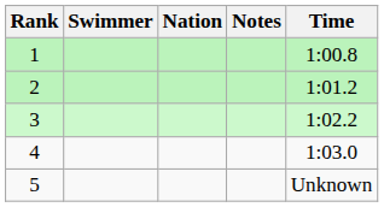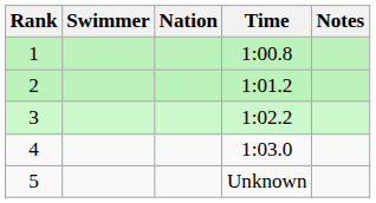 <table class="wikitable sortable" style="text-align:center">
 <tr>
 <th>Rank</th>
 <th>Swimmer</th>
 <th>Nation</th>
+<th>Time</th>
 <th>Notes</th>
-<th>Time</th>
 </tr>
 <tr style="background:#bbf3bb;">
 <td>1</td>
 <td align=left></td>
 <td align=left></td>
+<td>1:00.8</td>
 <td></td>
-<td>1:00.8</td>
 </tr>
 <tr style="background:#bbf3bb;">
 <td>2</td>
 <td align=left></td>
 <td align=left></td>
+<td>1:01.2</td>
 <td></td>
-<td>1:01.2</td>
 </tr>
 <tr style="background:#ccf9cc;">
 <td>3</td>
 <td align=left></td>
 <td align=left></td>
+<td>1:02.2</td>
 <td></td>
-<td>1:02.2</td>
 </tr>
 <tr>
 <td>4</td>
 <td align=left></td>
 <td align=left></td>
+<td>1:03.0</td>
 <td></td>
-<td>1:03.0</td>
 </tr>
 <tr>
 <td>5</td>
 <td align=left></td>
 <td align=left></td>
+<td data-sort-value=5:00.0>Unknown</td>
 <td></td>
-<td data-sort-value=5:00.0>Unknown</td>
 </tr>
 </table>
